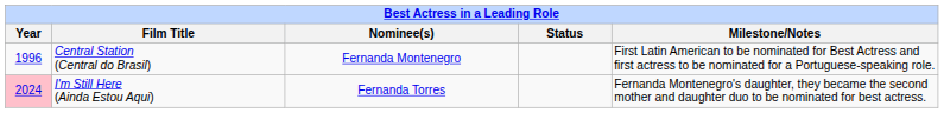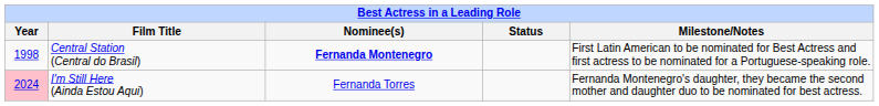 <table class="wikitable" style="text-align: center">
 <tr bgcolor=#bfd7ff>
 <td colspan=5><strong><a href='#'>Best Actress in a Leading Role</a></strong></td>
 </tr>
 <tr bgcolor=#ebf5ff>
 <th width=5%>Year</th>
 <th width=25%>Film Title</th>
 <th width=25%>Nominee(s)</th>
 <th width=10%>Status</th>
 <th width=35%>Milestone/Notes</th>
 </tr>
 <tr>
-<td><a href='#'>1996</a></td>
+<td><a href='#'>1998</a></td>
 <td style="text-align: left"><em><a href='#'>Central Station</a></em><br>(<em>Central do Brasil</em>)</td>
-<td><a href='#'>Fernanda Montenegro</a></td>
+<td><strong><a href='#'>Fernanda Montenegro</a></strong></td>
 <td></td>
 <td style="text-align: left">First Latin American to be nominated for Best Actress and first actress to be nominated for a Portuguese-speaking role.</td>
 </tr>
 <tr>
 <td style="background: pink;"><a href='#'>2024</a></td>
 <td style="text-align: left"><em><a href='#'>I'm Still Here</a></em><br>(<em>Ainda Estou Aqui</em>)</td>
 <td><a href='#'>Fernanda Torres</a></td>
 <td></td>
 <td style="text-align: left">Fernanda Montenegro's daughter, they became the second mother and daughter duo to be nominated for best actress.</td>
 </tr>
 </table>
